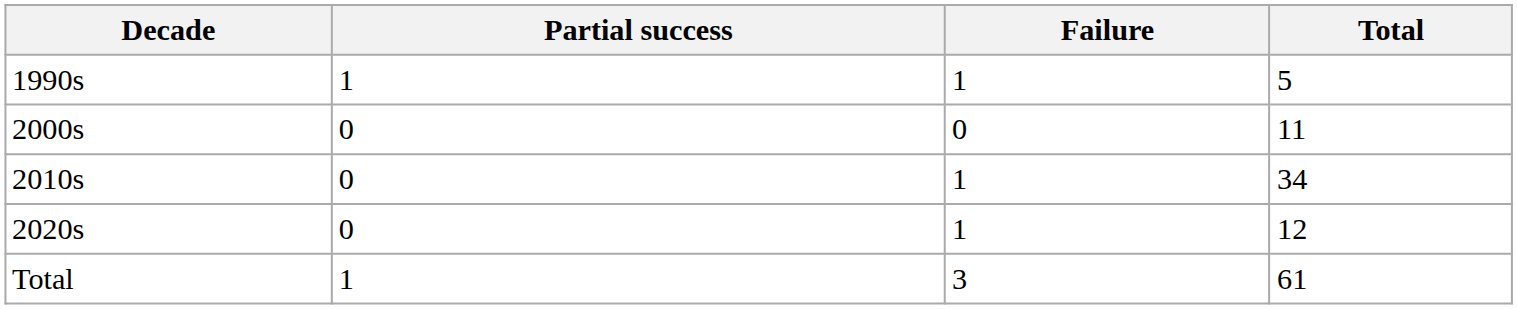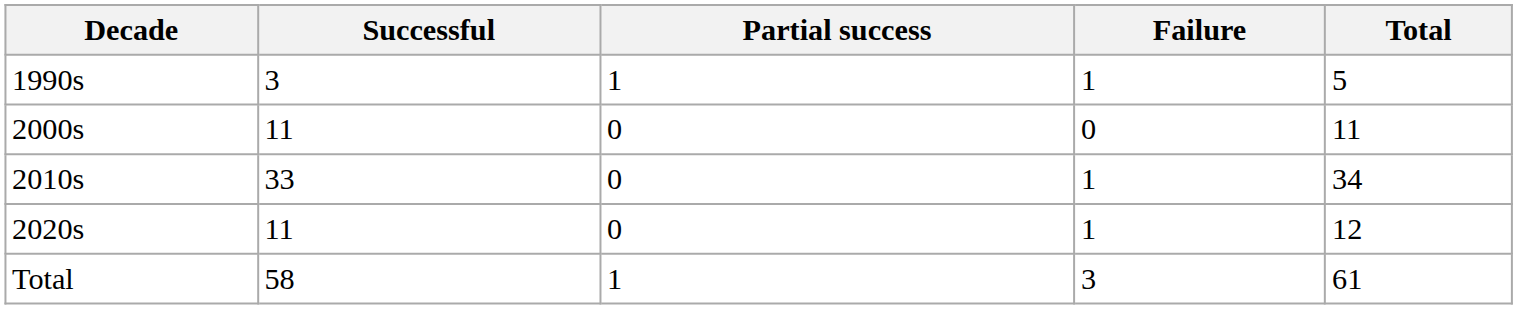 <table class="wikitable" style="margin: 1em auto 1em auto;background:#fff; font-size:95%;width:60%">
 <tr>
 <th>Decade</th>
+<th>Successful</th>
 <th>Partial success</th>
 <th>Failure</th>
 <th>Total</th>
 </tr>
 <tr>
 <td>1990s</td>
+<td>3</td>
 <td>1</td>
 <td>1</td>
 <td>5</td>
 </tr>
 <tr>
 <td>2000s</td>
+<td>11</td>
 <td>0</td>
 <td>0</td>
 <td>11</td>
 </tr>
 <tr>
 <td>2010s</td>
+<td>33</td>
 <td>0</td>
 <td>1</td>
 <td>34</td>
 </tr>
 <tr>
 <td>2020s</td>
+<td>11</td>
 <td>0</td>
 <td>1</td>
 <td>12</td>
 </tr>
 <tr>
 <td>Total</td>
+<td>58</td>
 <td>1</td>
 <td>3</td>
 <td>61</td>
 </tr>
 </table>
